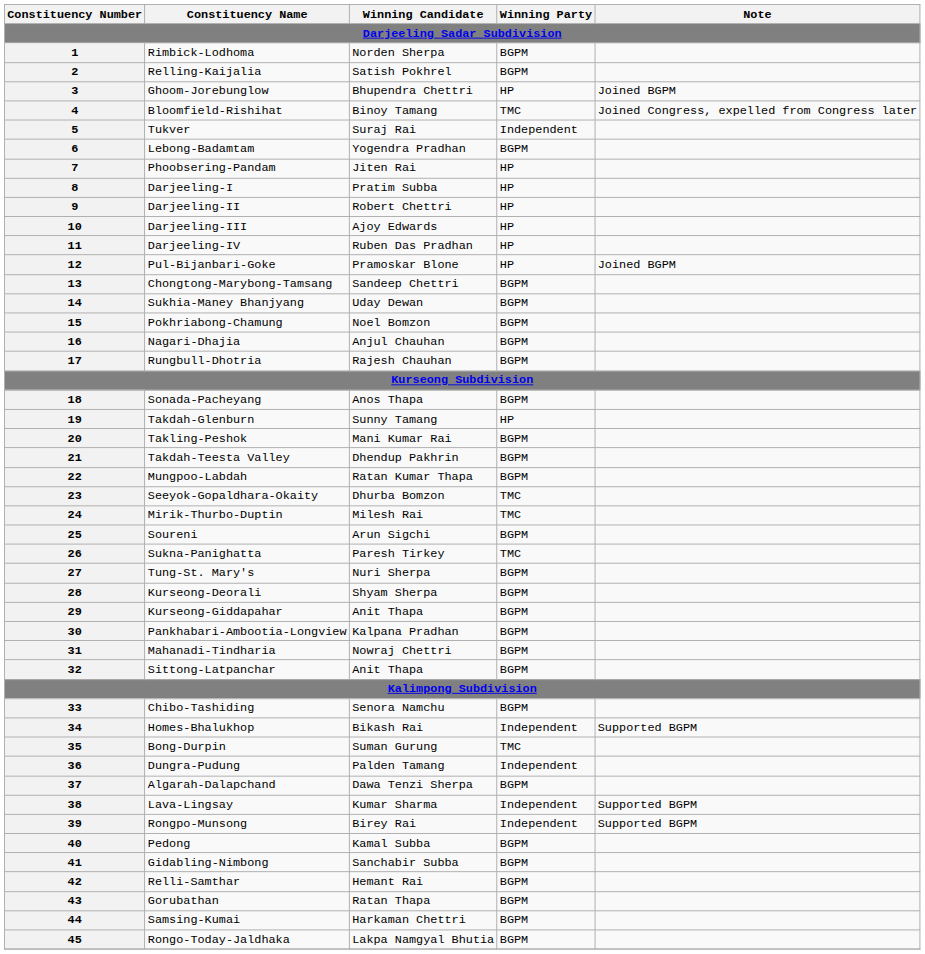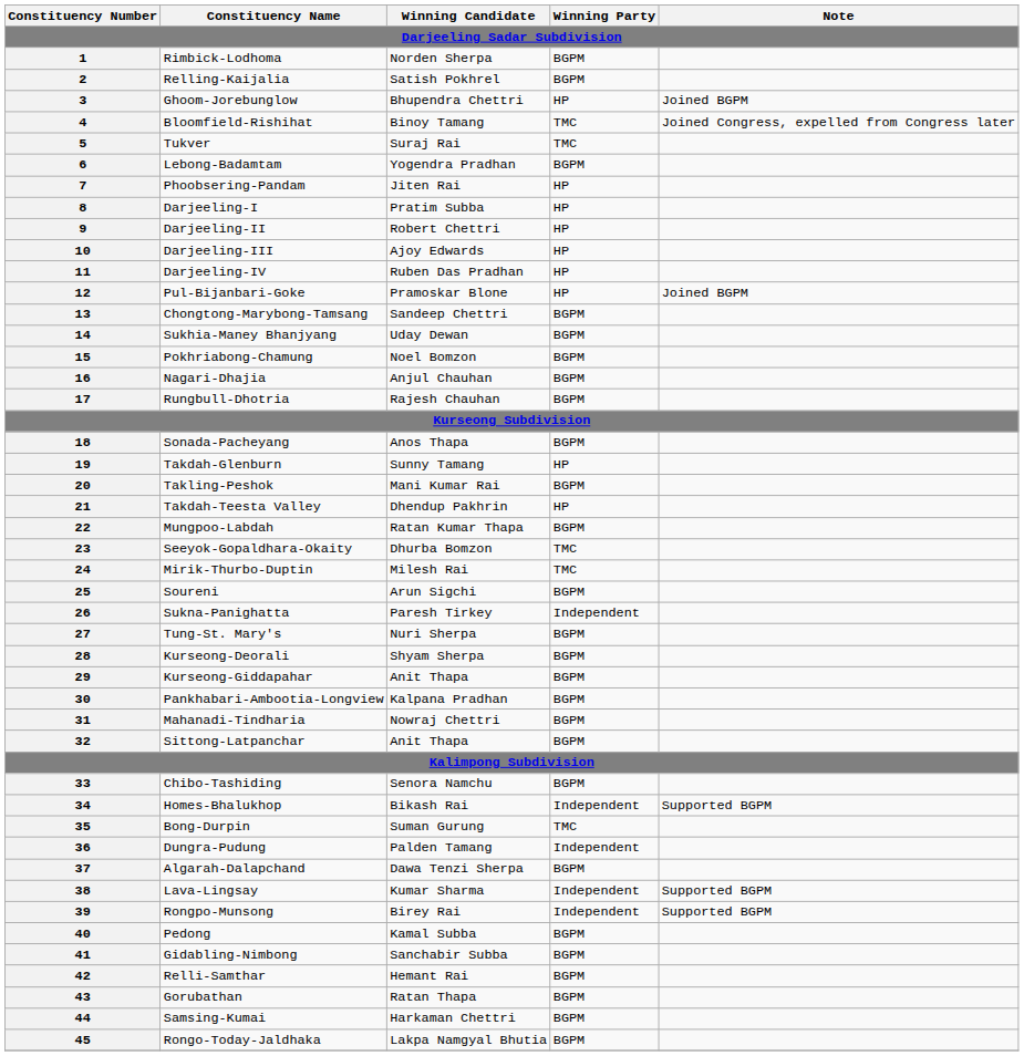 <table class="wikitable sortable">
 <tr>
 <th>Constituency Number</th>
 <th>Constituency Name</th>
 <th>Winning Candidate</th>
 <th>Winning Party</th>
 <th>Note</th>
 </tr>
 <tr>
 <td colspan="5" bgcolor="grey" align="center"><a href='#'><span><strong>Darjeeling Sadar Subdivision</strong></span></a></td>
 </tr>
 <tr>
 <th>1</th>
 <td>Rimbick-Lodhoma</td>
 <td>Norden Sherpa</td>
 <td>BGPM</td>
 <td></td>
 </tr>
 <tr>
 <th>2</th>
 <td>Relling-Kaijalia</td>
 <td>Satish Pokhrel</td>
 <td>BGPM</td>
 <td></td>
 </tr>
 <tr>
 <th>3</th>
 <td>Ghoom-Jorebunglow</td>
 <td>Bhupendra Chettri</td>
 <td>HP</td>
 <td>Joined BGPM</td>
 </tr>
 <tr>
 <th>4</th>
 <td>Bloomfield-Rishihat</td>
 <td>Binoy Tamang</td>
 <td>TMC</td>
 <td>Joined Congress, expelled from Congress later</td>
 </tr>
 <tr>
 <th>5</th>
 <td>Tukver</td>
 <td>Suraj Rai</td>
-<td>Independent</td>
+<td>TMC</td>
 <td></td>
 </tr>
 <tr>
 <th>6</th>
 <td>Lebong-Badamtam</td>
 <td>Yogendra Pradhan</td>
 <td>BGPM</td>
 <td></td>
 </tr>
 <tr>
 <th>7</th>
 <td>Phoobsering-Pandam</td>
 <td>Jiten Rai</td>
 <td>HP</td>
 <td></td>
 </tr>
 <tr>
 <th>8</th>
 <td>Darjeeling-I</td>
 <td>Pratim Subba</td>
 <td>HP</td>
 <td></td>
 </tr>
 <tr>
 <th>9</th>
 <td>Darjeeling-II</td>
 <td>Robert Chettri</td>
 <td>HP</td>
 <td></td>
 </tr>
 <tr>
 <th>10</th>
 <td>Darjeeling-III</td>
 <td>Ajoy Edwards</td>
 <td>HP</td>
 <td></td>
 </tr>
 <tr>
 <th>11</th>
 <td>Darjeeling-IV</td>
 <td>Ruben Das Pradhan</td>
 <td>HP</td>
 <td></td>
 </tr>
 <tr>
 <th>12</th>
 <td>Pul-Bijanbari-Goke</td>
 <td>Pramoskar Blone</td>
 <td>HP</td>
 <td>Joined BGPM</td>
 </tr>
 <tr>
 <th>13</th>
 <td>Chongtong-Marybong-Tamsang</td>
 <td>Sandeep Chettri</td>
 <td>BGPM</td>
 <td></td>
 </tr>
 <tr>
 <th>14</th>
 <td>Sukhia-Maney Bhanjyang</td>
 <td>Uday Dewan</td>
 <td>BGPM</td>
 <td></td>
 </tr>
 <tr>
 <th>15</th>
 <td>Pokhriabong-Chamung</td>
 <td>Noel Bomzon</td>
 <td>BGPM</td>
 <td></td>
 </tr>
 <tr>
 <th>16</th>
 <td>Nagari-Dhajia</td>
 <td>Anjul Chauhan</td>
 <td>BGPM</td>
 <td></td>
 </tr>
 <tr>
 <th>17</th>
 <td>Rungbull-Dhotria</td>
 <td>Rajesh Chauhan</td>
 <td>BGPM</td>
 <td></td>
 </tr>
 <tr>
 <td colspan="5" bgcolor="grey" align="center"><a href='#'><span><strong>Kurseong Subdivision</strong></span></a></td>
 </tr>
 <tr>
 <th>18</th>
 <td>Sonada-Pacheyang</td>
 <td>Anos Thapa</td>
 <td>BGPM</td>
 <td></td>
 </tr>
 <tr>
 <th>19</th>
 <td>Takdah-Glenburn</td>
 <td>Sunny Tamang</td>
 <td>HP</td>
 <td></td>
 </tr>
 <tr>
 <th>20</th>
 <td>Takling-Peshok</td>
 <td>Mani Kumar Rai</td>
 <td>BGPM</td>
 <td></td>
 </tr>
 <tr>
 <th>21</th>
 <td>Takdah-Teesta Valley</td>
 <td>Dhendup Pakhrin</td>
-<td>BGPM</td>
+<td>HP</td>
 <td></td>
 </tr>
 <tr>
 <th>22</th>
 <td>Mungpoo-Labdah</td>
 <td>Ratan Kumar Thapa</td>
 <td>BGPM</td>
 <td></td>
 </tr>
 <tr>
 <th>23</th>
 <td>Seeyok-Gopaldhara-Okaity</td>
 <td>Dhurba Bomzon</td>
 <td>TMC</td>
 <td></td>
 </tr>
 <tr>
 <th>24</th>
 <td>Mirik-Thurbo-Duptin</td>
 <td>Milesh Rai</td>
 <td>TMC</td>
 <td></td>
 </tr>
 <tr>
 <th>25</th>
 <td>Soureni</td>
 <td>Arun Sigchi</td>
 <td>BGPM</td>
 <td></td>
 </tr>
 <tr>
 <th>26</th>
 <td>Sukna-Panighatta</td>
 <td>Paresh Tirkey</td>
-<td>TMC</td>
+<td>Independent</td>
 <td></td>
 </tr>
 <tr>
 <th>27</th>
 <td>Tung-St. Mary's</td>
 <td>Nuri Sherpa</td>
 <td>BGPM</td>
 <td></td>
 </tr>
 <tr>
 <th>28</th>
 <td>Kurseong-Deorali</td>
 <td>Shyam Sherpa</td>
 <td>BGPM</td>
 <td></td>
 </tr>
 <tr>
 <th>29</th>
 <td>Kurseong-Giddapahar</td>
 <td>Anit Thapa</td>
 <td>BGPM</td>
 <td></td>
 </tr>
 <tr>
 <th>30</th>
 <td>Pankhabari-Ambootia-Longview</td>
 <td>Kalpana Pradhan</td>
 <td>BGPM</td>
 <td></td>
 </tr>
 <tr>
 <th>31</th>
 <td>Mahanadi-Tindharia</td>
 <td>Nowraj Chettri</td>
 <td>BGPM</td>
 <td></td>
 </tr>
 <tr>
 <th>32</th>
 <td>Sittong-Latpanchar</td>
 <td>Anit Thapa</td>
 <td>BGPM</td>
 <td></td>
 </tr>
 <tr>
 <td colspan="5" bgcolor="grey" align="center"><a href='#'><span><strong>Kalimpong Subdivision</strong></span></a></td>
 </tr>
 <tr>
 <th>33</th>
 <td>Chibo-Tashiding</td>
 <td>Senora Namchu</td>
 <td>BGPM</td>
 <td></td>
 </tr>
 <tr>
 <th>34</th>
 <td>Homes-Bhalukhop</td>
 <td>Bikash Rai</td>
 <td>Independent</td>
 <td>Supported BGPM</td>
 </tr>
 <tr>
 <th>35</th>
 <td>Bong-Durpin</td>
 <td>Suman Gurung</td>
 <td>TMC</td>
 <td></td>
 </tr>
 <tr>
 <th>36</th>
 <td>Dungra-Pudung</td>
 <td>Palden Tamang</td>
 <td>Independent</td>
 <td></td>
 </tr>
 <tr>
 <th>37</th>
 <td>Algarah-Dalapchand</td>
 <td>Dawa Tenzi Sherpa</td>
 <td>BGPM</td>
 <td></td>
 </tr>
 <tr>
 <th>38</th>
 <td>Lava-Lingsay</td>
 <td>Kumar Sharma</td>
 <td>Independent</td>
 <td>Supported BGPM</td>
 </tr>
 <tr>
 <th>39</th>
 <td>Rongpo-Munsong</td>
 <td>Birey Rai</td>
 <td>Independent</td>
 <td>Supported BGPM</td>
 </tr>
 <tr>
 <th>40</th>
 <td>Pedong</td>
 <td>Kamal Subba</td>
 <td>BGPM</td>
 <td></td>
 </tr>
 <tr>
 <th>41</th>
 <td>Gidabling-Nimbong</td>
 <td>Sanchabir Subba</td>
 <td>BGPM</td>
 <td></td>
 </tr>
 <tr>
 <th>42</th>
 <td>Relli-Samthar</td>
 <td>Hemant Rai</td>
 <td>BGPM</td>
 <td></td>
 </tr>
 <tr>
 <th>43</th>
 <td>Gorubathan</td>
 <td>Ratan Thapa</td>
 <td>BGPM</td>
 <td></td>
 </tr>
 <tr>
 <th>44</th>
 <td>Samsing-Kumai</td>
 <td>Harkaman Chettri</td>
 <td>BGPM</td>
 <td></td>
 </tr>
 <tr>
 <th>45</th>
 <td>Rongo-Today-Jaldhaka</td>
 <td>Lakpa Namgyal Bhutia</td>
 <td>BGPM</td>
 <td></td>
 </tr>
 <tr>
 </tr>
 </table>
